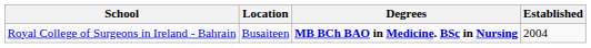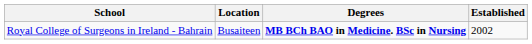 <table class="wikitable sortable">
 <tr>
 <th>School</th>
 <th>Location</th>
 <th>Degrees</th>
 <th>Established</th>
 </tr>
 <tr>
 <td><a href='#'>Royal College of Surgeons in Ireland - Bahrain</a></td>
 <td><a href='#'>Busaiteen</a></td>
 <td><strong><a href='#'>MB BCh BAO</a> in <a href='#'>Medicine</a>. <a href='#'>BSc</a> in <a href='#'>Nursing</a></strong></td>
-<td>2004</td>
+<td>2002</td>
 </tr>
 </table>
